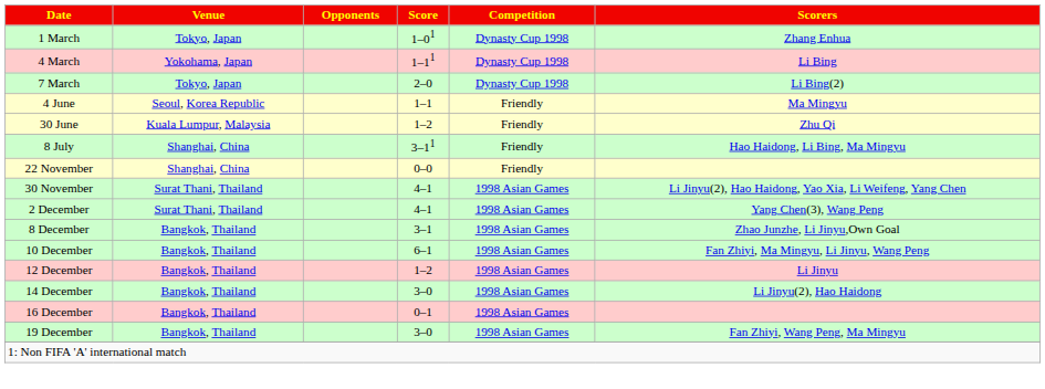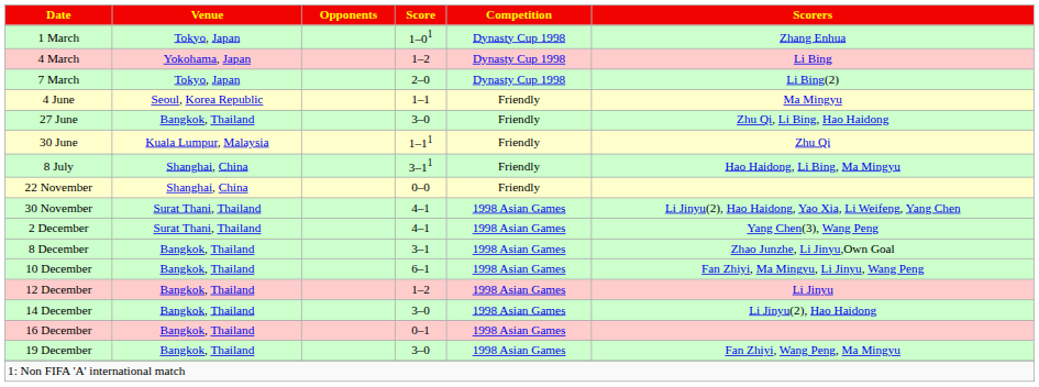 <table width=95% class="wikitable" style="text-align: center; font-size: 90%">
 <tr bgcolor=#F00300 style="color:yellow">
 <td><strong>Date</strong></td>
 <td><strong>Venue</strong></td>
 <td><strong>Opponents</strong></td>
 <td><strong>Score</strong></td>
 <td><strong>Competition</strong></td>
 <td><strong>Scorers</strong></td>
 </tr>
 <tr bgcolor=#CCFFCC>
 <td>1 March</td>
 <td><a href='#'>Tokyo</a>, <a href='#'>Japan</a></td>
 <td></td>
 <td>1–0<sup>1</sup></td>
 <td><a href='#'>Dynasty Cup 1998</a></td>
 <td><a href='#'>Zhang Enhua</a></td>
 </tr>
 <tr bgcolor=#FFCCCC>
 <td>4 March</td>
 <td><a href='#'>Yokohama</a>, <a href='#'>Japan</a></td>
 <td></td>
-<td>1–1<sup>1</sup></td>
+<td>1–2</td>
 <td><a href='#'>Dynasty Cup 1998</a></td>
 <td><a href='#'>Li Bing</a></td>
 </tr>
 <tr bgcolor=#CCFFCC>
 <td>7 March</td>
 <td><a href='#'>Tokyo</a>, <a href='#'>Japan</a></td>
 <td></td>
 <td>2–0</td>
 <td><a href='#'>Dynasty Cup 1998</a></td>
 <td><a href='#'>Li Bing</a>(2)</td>
 </tr>
 <tr bgcolor=#FFFFCC>
 <td>4 June</td>
 <td><a href='#'>Seoul</a>, <a href='#'>Korea Republic</a></td>
 <td></td>
 <td>1–1</td>
 <td>Friendly</td>
 <td><a href='#'>Ma Mingyu</a></td>
 </tr>
+<tr bgcolor=#CCFFCC>
+<td>27 June</td>
+<td><a href='#'>Bangkok</a>, <a href='#'>Thailand</a></td>
+<td></td>
+<td>3–0</td>
+<td>Friendly</td>
+<td><a href='#'>Zhu Qi</a>, <a href='#'>Li Bing</a>, <a href='#'>Hao Haidong</a></td>
+</tr>
 <tr bgcolor=#FFFFCC>
 <td>30 June</td>
 <td><a href='#'>Kuala Lumpur</a>, <a href='#'>Malaysia</a></td>
 <td></td>
-<td>1–2</td>
+<td>1–1<sup>1</sup></td>
 <td>Friendly</td>
 <td><a href='#'>Zhu Qi</a></td>
 </tr>
 <tr bgcolor=#CCFFCC>
 <td>8 July</td>
 <td><a href='#'>Shanghai</a>, <a href='#'>China</a></td>
 <td></td>
 <td>3–1<sup>1</sup></td>
 <td>Friendly</td>
 <td><a href='#'>Hao Haidong</a>, <a href='#'>Li Bing</a>, <a href='#'>Ma Mingyu</a></td>
 </tr>
 <tr bgcolor=#FFFFCC>
 <td>22 November</td>
 <td><a href='#'>Shanghai</a>, <a href='#'>China</a></td>
 <td></td>
 <td>0–0</td>
 <td>Friendly</td>
 <td></td>
 </tr>
 <tr bgcolor=#CCFFCC>
 <td>30 November</td>
 <td><a href='#'>Surat Thani</a>, <a href='#'>Thailand</a></td>
 <td></td>
 <td>4–1</td>
 <td><a href='#'>1998 Asian Games</a></td>
 <td><a href='#'>Li Jinyu</a>(2), <a href='#'>Hao Haidong</a>, <a href='#'>Yao Xia</a>, <a href='#'>Li Weifeng</a>, <a href='#'>Yang Chen</a></td>
 </tr>
 <tr bgcolor=#CCFFCC>
 <td>2 December</td>
 <td><a href='#'>Surat Thani</a>, <a href='#'>Thailand</a></td>
 <td></td>
 <td>4–1</td>
 <td><a href='#'>1998 Asian Games</a></td>
 <td><a href='#'>Yang Chen</a>(3), <a href='#'>Wang Peng</a></td>
 </tr>
 <tr bgcolor=#CCFFCC>
 <td>8 December</td>
 <td><a href='#'>Bangkok</a>, <a href='#'>Thailand</a></td>
 <td></td>
 <td>3–1</td>
 <td><a href='#'>1998 Asian Games</a></td>
 <td><a href='#'>Zhao Junzhe</a>, <a href='#'>Li Jinyu</a>,Own Goal</td>
 </tr>
 <tr bgcolor=#CCFFCC>
 <td>10 December</td>
 <td><a href='#'>Bangkok</a>, <a href='#'>Thailand</a></td>
 <td></td>
 <td>6–1</td>
 <td><a href='#'>1998 Asian Games</a></td>
 <td><a href='#'>Fan Zhiyi</a>, <a href='#'>Ma Mingyu</a>, <a href='#'>Li Jinyu</a>, <a href='#'>Wang Peng</a></td>
 </tr>
 <tr bgcolor=#FFCCCC>
 <td>12 December</td>
 <td><a href='#'>Bangkok</a>, <a href='#'>Thailand</a></td>
 <td></td>
 <td>1–2</td>
 <td><a href='#'>1998 Asian Games</a></td>
 <td><a href='#'>Li Jinyu</a></td>
 </tr>
 <tr bgcolor=#CCFFCC>
 <td>14 December</td>
 <td><a href='#'>Bangkok</a>, <a href='#'>Thailand</a></td>
 <td></td>
 <td>3–0</td>
 <td><a href='#'>1998 Asian Games</a></td>
 <td><a href='#'>Li Jinyu</a>(2), <a href='#'>Hao Haidong</a></td>
 </tr>
 <tr bgcolor=#FFCCCC>
 <td>16 December</td>
 <td><a href='#'>Bangkok</a>, <a href='#'>Thailand</a></td>
 <td></td>
 <td>0–1</td>
 <td><a href='#'>1998 Asian Games</a></td>
 <td></td>
 </tr>
 <tr bgcolor=#CCFFCC>
 <td>19 December</td>
 <td><a href='#'>Bangkok</a>, <a href='#'>Thailand</a></td>
 <td></td>
 <td>3–0</td>
 <td><a href='#'>1998 Asian Games</a></td>
 <td><a href='#'>Fan Zhiyi</a>, <a href='#'>Wang Peng</a>, <a href='#'>Ma Mingyu</a></td>
 </tr>
 <tr>
 </tr>
 <tr>
 <td colspan=6 align=left>1: Non FIFA 'A' international match</td>
 </tr>
 </table>
